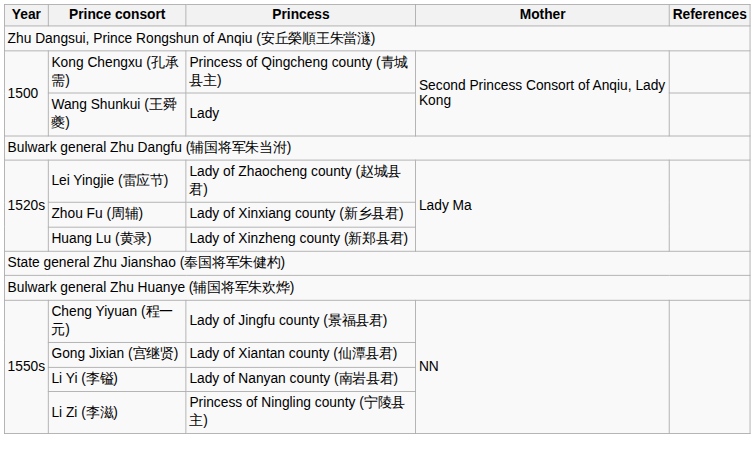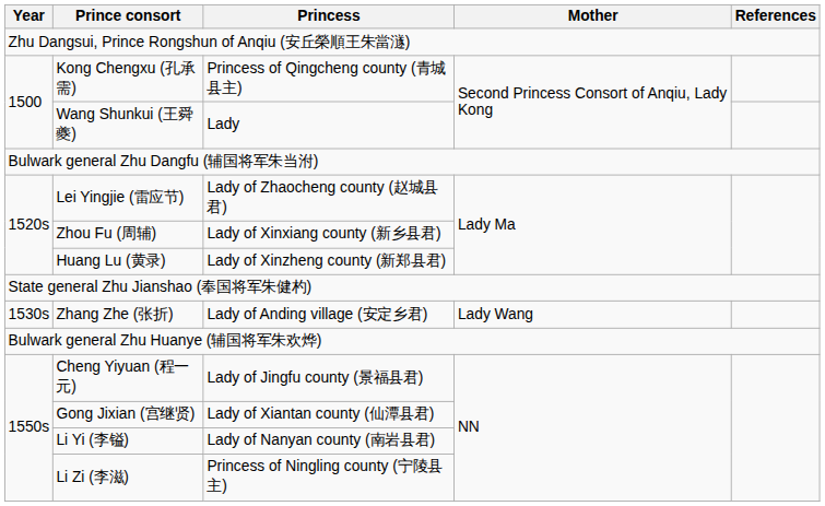 <table class="wikitable">
 <tr>
 <th>Year</th>
 <th>Prince consort</th>
 <th>Princess</th>
 <th>Mother</th>
 <th>References</th>
 </tr>
 <tr>
 <td colspan="5">Zhu Dangsui, Prince Rongshun of Anqiu (安丘榮順王朱當澻)</td>
 </tr>
 <tr>
 <td rowspan="2">1500</td>
 <td>Kong Chengxu (孔承需)</td>
 <td>Princess of Qingcheng county (青城县主)</td>
 <td rowspan="2">Second Princess Consort of Anqiu, Lady Kong</td>
 <td></td>
 </tr>
 <tr>
 <td>Wang Shunkui (王舜夔)</td>
 <td>Lady</td>
 <td></td>
 </tr>
 <tr>
 <td colspan="5">Bulwark general Zhu Dangfu (辅国将军朱当泭)</td>
 </tr>
 <tr>
 <td rowspan="3">1520s</td>
 <td>Lei Yingjie (雷应节)</td>
 <td>Lady of Zhaocheng county (赵城县君)</td>
 <td rowspan="3">Lady Ma</td>
 <td rowspan="3"></td>
 </tr>
 <tr>
 <td>Zhou Fu (周辅)</td>
 <td>Lady of Xinxiang county (新乡县君)</td>
 </tr>
 <tr>
 <td>Huang Lu (黄录)</td>
 <td>Lady of Xinzheng county (新郑县君)</td>
 </tr>
 <tr>
 <td colspan="5">State general Zhu Jianshao (奉国将军朱健杓)</td>
 </tr>
 <tr>
+<td>1530s</td>
+<td>Zhang Zhe (张折)</td>
+<td>Lady of Anding village (安定乡君)</td>
+<td>Lady Wang</td>
+<td></td>
+</tr>
+<tr>
 <td colspan="5">Bulwark general Zhu Huanye (辅国将军朱欢烨)</td>
 </tr>
 <tr>
 <td rowspan="4">1550s</td>
 <td>Cheng Yiyuan (程一元)</td>
 <td>Lady of Jingfu county (景福县君)</td>
 <td rowspan="4">NN</td>
 <td rowspan="4"></td>
 </tr>
 <tr>
 <td>Gong Jixian (宫继贤)</td>
 <td>Lady of Xiantan county (仙潭县君)</td>
 </tr>
 <tr>
 <td>Li Yi (李镒)</td>
 <td>Lady of Nanyan county (南岩县君)</td>
 </tr>
 <tr>
 <td>Li Zi (李滋)</td>
 <td>Princess of Ningling county (宁陵县主)</td>
 </tr>
 </table>
